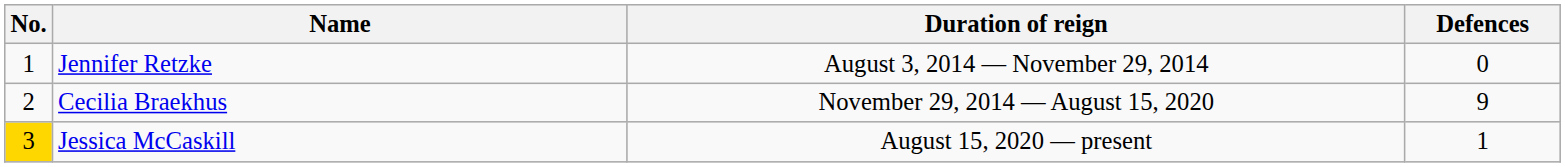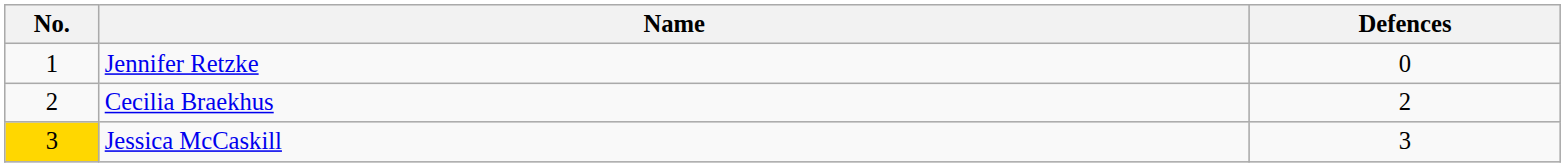 <table class="wikitable" width=80%>
 <tr>
 <th width=3%>No.</th>
 <th width=37%>Name</th>
-<th width=50%>Duration of reign</th>
 <th width=10%>Defences</th>
 </tr>
 <tr align=center>
 <td>1</td>
 <td align=left> <a href='#'>Jennifer Retzke</a></td>
-<td>August 3, 2014 — November 29, 2014</td>
 <td>0</td>
 </tr>
 <tr align=center>
 <td>2</td>
 <td align=left> <a href='#'>Cecilia Braekhus</a></td>
-<td>November 29, 2014 — August 15, 2020</td>
-<td>9</td>
+<td>2</td>
 </tr>
 <tr align=center>
 <td style="background: gold;">3</td>
 <td align=left> <a href='#'>Jessica McCaskill</a></td>
-<td>August 15, 2020 — present</td>
-<td>1</td>
+<td>3</td>
 </tr>
 </table>
